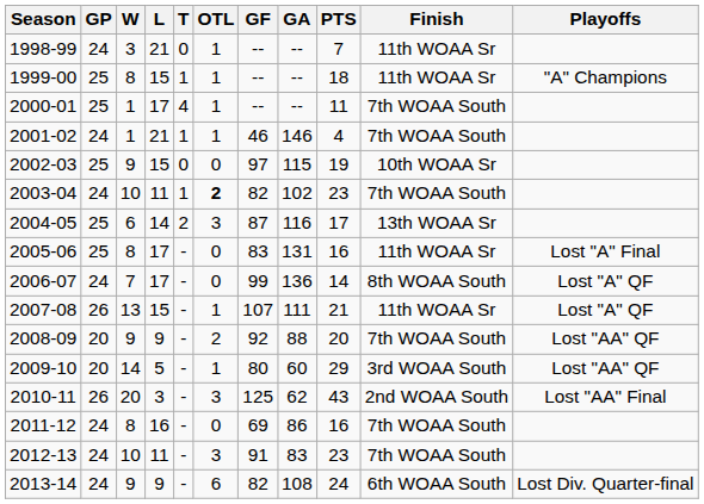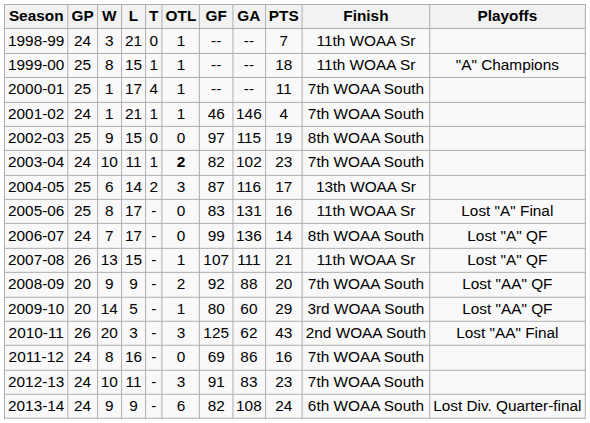 <table class="wikitable">
 <tr>
 <th>Season</th>
 <th>GP</th>
 <th>W</th>
 <th>L</th>
 <th>T</th>
 <th>OTL</th>
 <th>GF</th>
 <th>GA</th>
 <th>PTS</th>
 <th>Finish</th>
 <th>Playoffs</th>
 </tr>
 <tr align="center">
 <td>1998-99</td>
 <td>24</td>
 <td>3</td>
 <td>21</td>
 <td>0</td>
 <td>1</td>
 <td>--</td>
 <td>--</td>
 <td>7</td>
 <td>11th WOAA Sr</td>
 <td></td>
 </tr>
 <tr align="center">
 <td>1999-00</td>
 <td>25</td>
 <td>8</td>
 <td>15</td>
 <td>1</td>
 <td>1</td>
 <td>--</td>
 <td>--</td>
 <td>18</td>
 <td>11th WOAA Sr</td>
 <td>"A" Champions</td>
 </tr>
 <tr align="center">
 <td>2000-01</td>
 <td>25</td>
 <td>1</td>
 <td>17</td>
 <td>4</td>
 <td>1</td>
 <td>--</td>
 <td>--</td>
 <td>11</td>
 <td>7th WOAA South</td>
 <td></td>
 </tr>
 <tr align="center">
 <td>2001-02</td>
 <td>24</td>
 <td>1</td>
 <td>21</td>
 <td>1</td>
 <td>1</td>
 <td>46</td>
 <td>146</td>
 <td>4</td>
 <td>7th WOAA South</td>
 <td></td>
 </tr>
 <tr align="center">
 <td>2002-03</td>
 <td>25</td>
 <td>9</td>
 <td>15</td>
 <td>0</td>
 <td>0</td>
 <td>97</td>
 <td>115</td>
 <td>19</td>
-<td>10th WOAA Sr</td>
+<td>8th WOAA South</td>
 <td></td>
 </tr>
 <tr align="center">
 <td>2003-04</td>
 <td>24</td>
 <td>10</td>
 <td>11</td>
 <td>1</td>
 <td><strong>2</strong></td>
 <td>82</td>
 <td>102</td>
 <td>23</td>
 <td>7th WOAA South</td>
 <td></td>
 </tr>
 <tr align="center">
 <td>2004-05</td>
 <td>25</td>
 <td>6</td>
 <td>14</td>
 <td>2</td>
 <td>3</td>
 <td>87</td>
 <td>116</td>
 <td>17</td>
 <td>13th WOAA Sr</td>
 <td></td>
 </tr>
 <tr align="center">
 <td>2005-06</td>
 <td>25</td>
 <td>8</td>
 <td>17</td>
 <td>-</td>
 <td>0</td>
 <td>83</td>
 <td>131</td>
 <td>16</td>
 <td>11th WOAA Sr</td>
 <td>Lost "A" Final</td>
 </tr>
 <tr align="center">
 <td>2006-07</td>
 <td>24</td>
 <td>7</td>
 <td>17</td>
 <td>-</td>
 <td>0</td>
 <td>99</td>
 <td>136</td>
 <td>14</td>
 <td>8th WOAA South</td>
 <td>Lost "A" QF</td>
 </tr>
 <tr align="center">
 <td>2007-08</td>
 <td>26</td>
 <td>13</td>
 <td>15</td>
 <td>-</td>
 <td>1</td>
 <td>107</td>
 <td>111</td>
 <td>21</td>
 <td>11th WOAA Sr</td>
 <td>Lost "A" QF</td>
 </tr>
 <tr align="center">
 <td>2008-09</td>
 <td>20</td>
 <td>9</td>
 <td>9</td>
 <td>-</td>
 <td>2</td>
 <td>92</td>
 <td>88</td>
 <td>20</td>
 <td>7th WOAA South</td>
 <td>Lost "AA" QF</td>
 </tr>
 <tr align="center">
 <td>2009-10</td>
 <td>20</td>
 <td>14</td>
 <td>5</td>
 <td>-</td>
 <td>1</td>
 <td>80</td>
 <td>60</td>
 <td>29</td>
 <td>3rd WOAA South</td>
 <td>Lost "AA" QF</td>
 </tr>
 <tr align="center">
 <td>2010-11</td>
 <td>26</td>
 <td>20</td>
 <td>3</td>
 <td>-</td>
 <td>3</td>
 <td>125</td>
 <td>62</td>
 <td>43</td>
 <td>2nd WOAA South</td>
 <td>Lost "AA" Final</td>
 </tr>
 <tr align="center">
 <td>2011-12</td>
 <td>24</td>
 <td>8</td>
 <td>16</td>
 <td>-</td>
 <td>0</td>
 <td>69</td>
 <td>86</td>
 <td>16</td>
 <td>7th WOAA South</td>
 <td></td>
 </tr>
 <tr align="center">
 <td>2012-13</td>
 <td>24</td>
 <td>10</td>
 <td>11</td>
 <td>-</td>
 <td>3</td>
 <td>91</td>
 <td>83</td>
 <td>23</td>
 <td>7th WOAA South</td>
 <td></td>
 </tr>
 <tr align="center">
 <td>2013-14</td>
 <td>24</td>
 <td>9</td>
 <td>9</td>
 <td>-</td>
 <td>6</td>
 <td>82</td>
 <td>108</td>
 <td>24</td>
 <td>6th WOAA South</td>
 <td>Lost Div. Quarter-final</td>
 </tr>
 </table>
